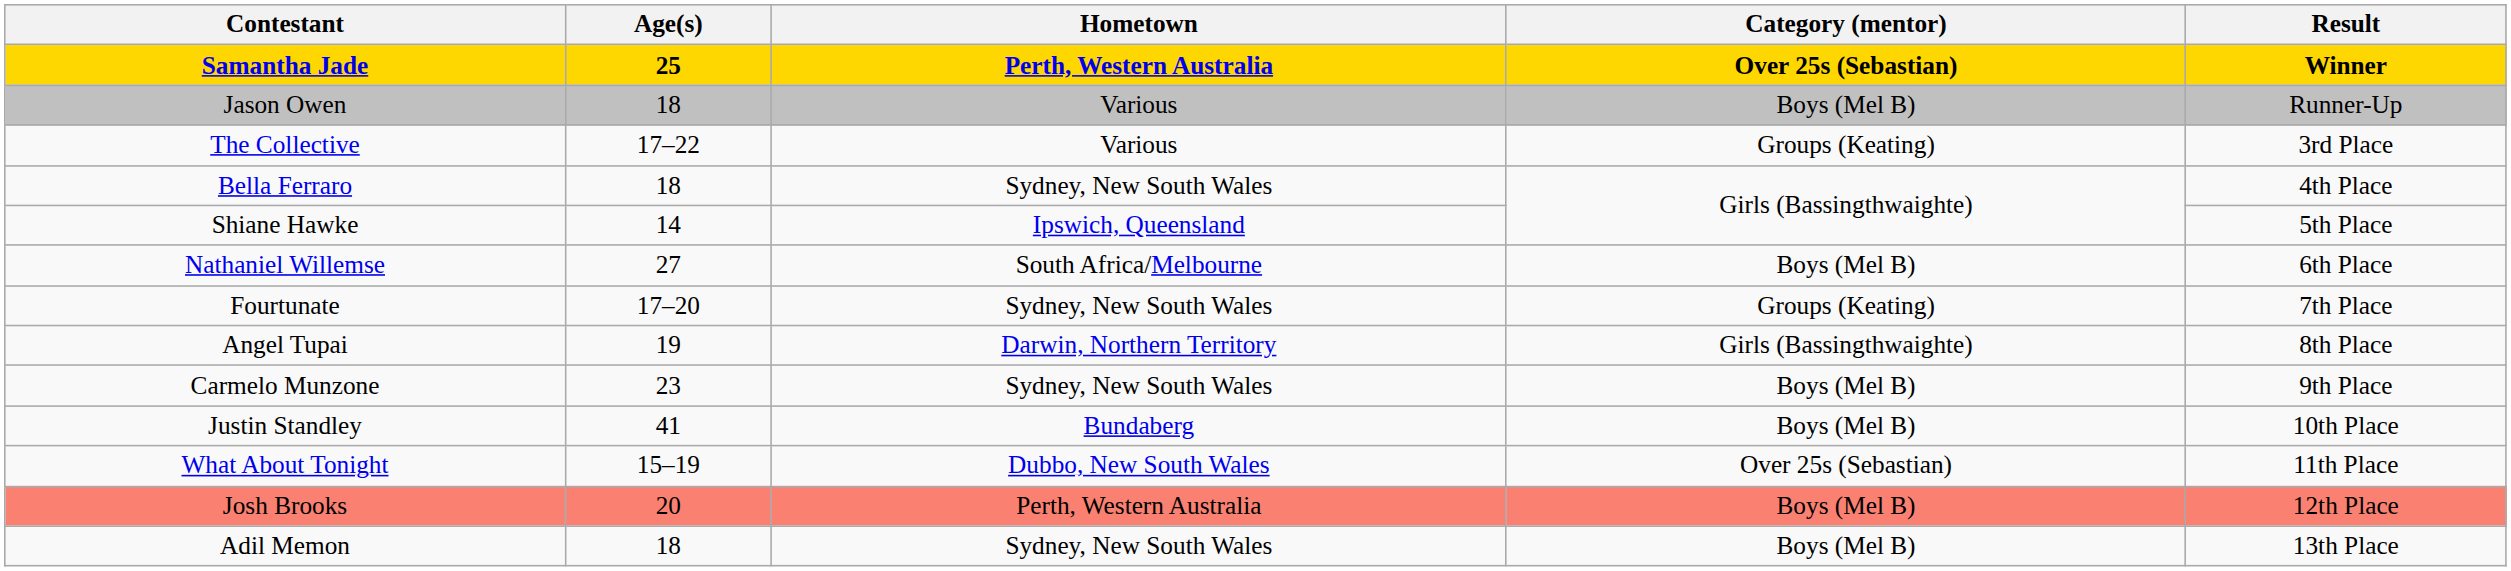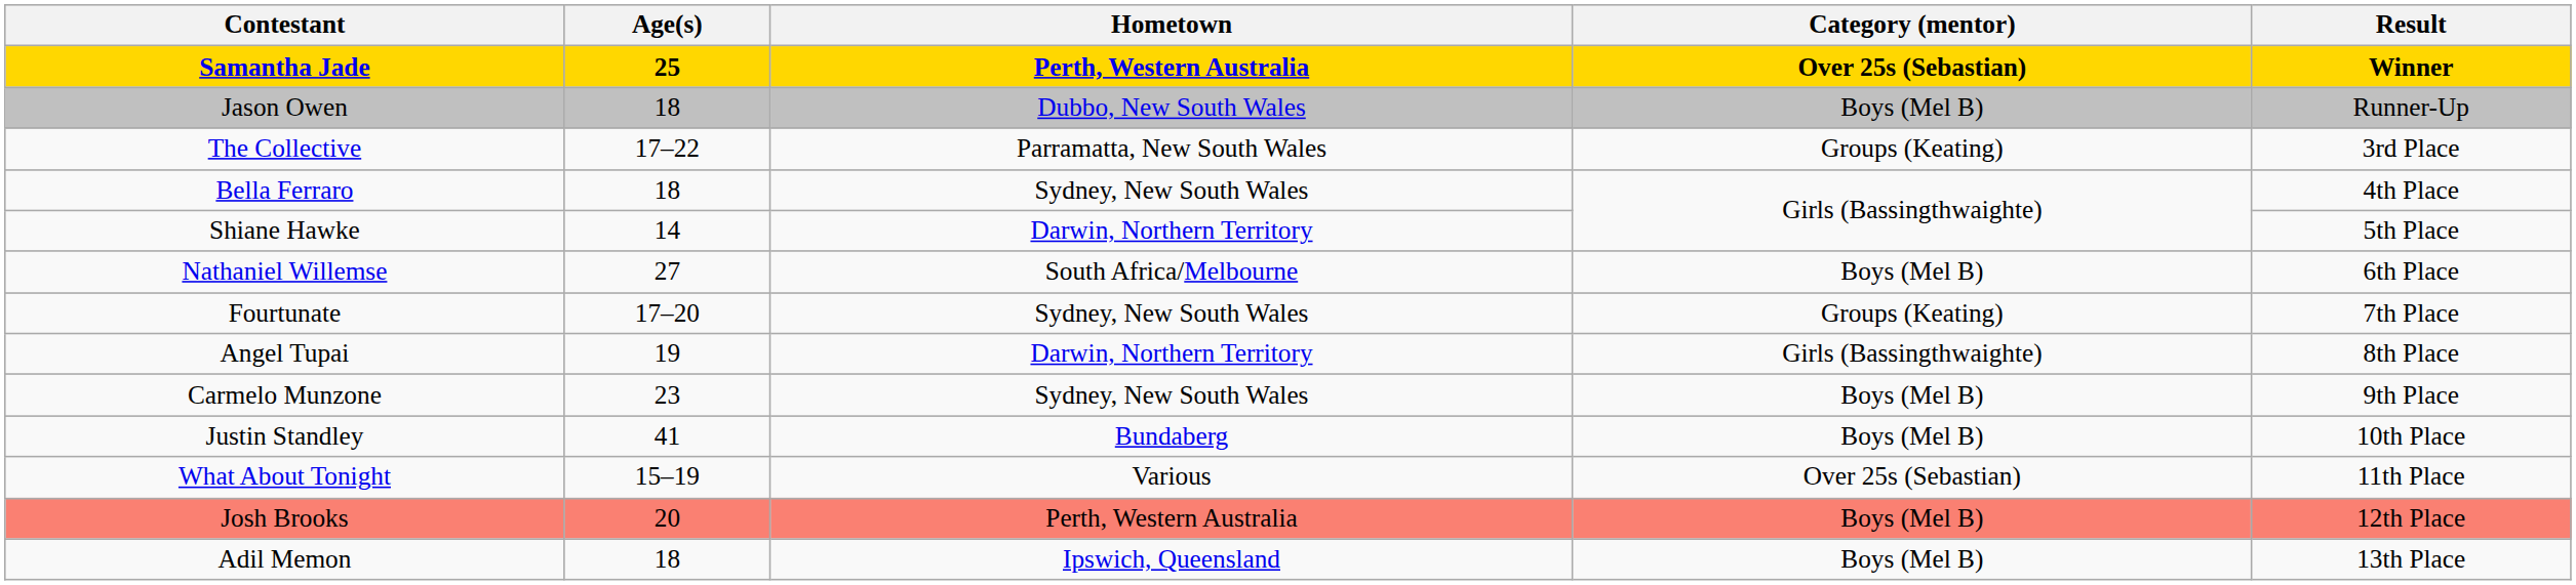 <table class="wikitable sortable" style="width:100%; text-align:center;">
 <tr>
 <th>Contestant</th>
 <th>Age(s)</th>
 <th>Hometown</th>
 <th>Category (mentor)</th>
 <th>Result</th>
 </tr>
 <tr bgcolor=gold>
 <td><strong><a href='#'>Samantha Jade</a></strong></td>
 <td><strong>25</strong></td>
 <td><strong><a href='#'>Perth, Western Australia</a></strong></td>
 <td><strong>Over 25s (Sebastian)</strong></td>
 <td><strong>Winner</strong></td>
 </tr>
 <tr bgcolor=silver>
 <td>Jason Owen</td>
 <td>18</td>
-<td>Various</td>
+<td><a href='#'>Dubbo, New South Wales</a></td>
 <td>Boys (Mel B)</td>
 <td>Runner-Up</td>
 </tr>
 <tr>
 <td><a href='#'>The Collective</a></td>
 <td>17–22</td>
-<td>Various</td>
+<td>Parramatta, New South Wales</td>
 <td>Groups (Keating)</td>
 <td>3rd Place</td>
 </tr>
 <tr>
 <td><a href='#'>Bella Ferraro</a></td>
 <td>18</td>
 <td>Sydney, New South Wales</td>
 <td rowspan=2>Girls (Bassingthwaighte)</td>
 <td>4th Place</td>
 </tr>
 <tr>
 <td>Shiane Hawke</td>
 <td>14</td>
-<td><a href='#'>Ipswich, Queensland</a></td>
+<td><a href='#'>Darwin, Northern Territory</a></td>
 <td>5th Place</td>
 </tr>
 <tr>
 <td><a href='#'>Nathaniel Willemse</a></td>
 <td>27</td>
 <td>South Africa/<a href='#'>Melbourne</a></td>
 <td>Boys (Mel B)</td>
 <td>6th Place</td>
 </tr>
 <tr>
 <td>Fourtunate</td>
 <td>17–20</td>
 <td>Sydney, New South Wales</td>
 <td>Groups (Keating)</td>
 <td>7th Place</td>
 </tr>
 <tr>
 <td>Angel Tupai</td>
 <td>19</td>
 <td><a href='#'>Darwin, Northern Territory</a></td>
 <td>Girls (Bassingthwaighte)</td>
 <td>8th Place</td>
 </tr>
 <tr>
 <td>Carmelo Munzone</td>
 <td>23</td>
 <td>Sydney, New South Wales</td>
 <td>Boys (Mel B)</td>
 <td>9th Place</td>
 </tr>
 <tr>
 <td>Justin Standley</td>
 <td>41</td>
 <td><a href='#'>Bundaberg</a></td>
 <td>Boys (Mel B)</td>
 <td>10th Place</td>
 </tr>
 <tr>
 <td><a href='#'>What About Tonight</a></td>
 <td>15–19</td>
-<td><a href='#'>Dubbo, New South Wales</a></td>
+<td>Various</td>
 <td>Over 25s (Sebastian)</td>
 <td>11th Place</td>
 </tr>
 <tr bgcolor=salmon>
 <td>Josh Brooks</td>
 <td>20</td>
 <td>Perth, Western Australia</td>
 <td>Boys (Mel B)</td>
 <td>12th Place</td>
 </tr>
 <tr>
 <td>Adil Memon</td>
 <td>18</td>
-<td>Sydney, New South Wales</td>
+<td><a href='#'>Ipswich, Queensland</a></td>
 <td>Boys (Mel B)</td>
 <td>13th Place</td>
 </tr>
 </table>
